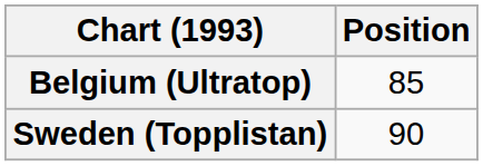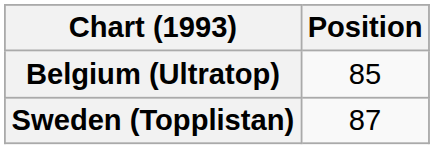 <table class="wikitable plainrowheaders" style="text-align:center">
 <tr>
 <th scope="col">Chart (1993)</th>
 <th scope="col">Position</th>
 </tr>
 <tr>
 <th scope="row">Belgium (Ultratop)</th>
 <td>85</td>
 </tr>
 <tr>
 <th scope="row">Sweden (Topplistan)</th>
-<td>90</td>
+<td>87</td>
 </tr>
 </table>
